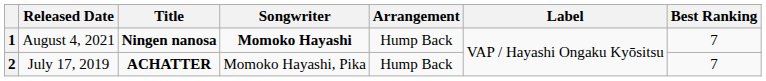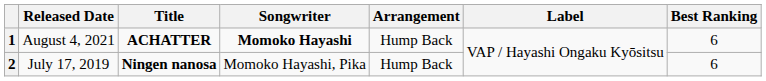 <table class="wikitable" style="text-align:center">
 <tr>
 <th></th>
 <th>Released Date</th>
 <th>Title</th>
 <th>Songwriter</th>
 <th>Arrangement</th>
 <th>Label</th>
 <th>Best Ranking</th>
 </tr>
 <tr>
 <th>1</th>
 <td>August 4, 2021</td>
-<td><strong>Ningen nanosa</strong></td>
+<td><strong>ACHATTER</strong></td>
 <td><strong>Momoko Hayashi</strong></td>
 <td>Hump Back</td>
 <td rowspan="2">VAP / Hayashi Ongaku Kyōsitsu</td>
-<td>7</td>
+<td>6</td>
 </tr>
 <tr>
 <th>2</th>
 <td>July 17, 2019</td>
-<td><strong>ACHATTER</strong></td>
+<td><strong>Ningen nanosa</strong></td>
 <td>Momoko Hayashi, Pika</td>
 <td>Hump Back</td>
-<td>7</td>
+<td>6</td>
 </tr>
 </table>
